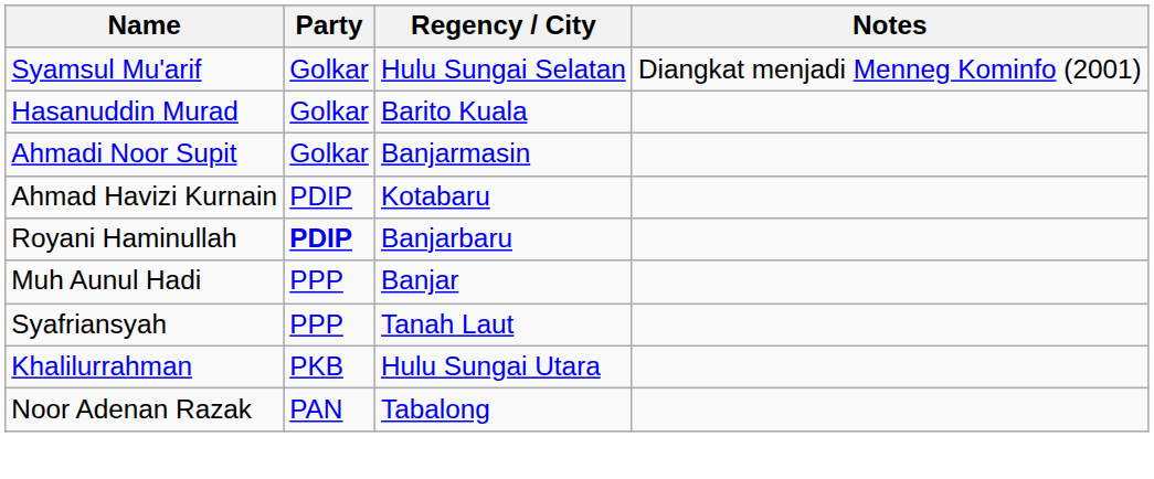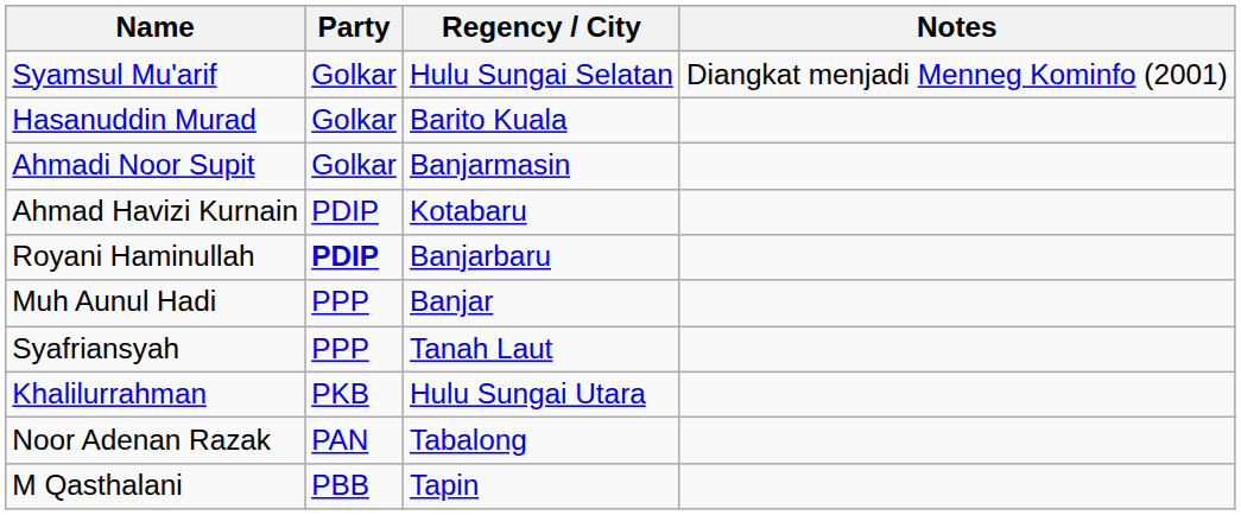 <table class="wikitable sortable" style="font-size: 100%;">
 <tr bgcolor="#cccccc">
 <th>Name</th>
 <th>Party</th>
 <th>Regency / City</th>
 <th>Notes</th>
 </tr>
 <tr>
 <td><a href='#'>Syamsul Mu'arif</a></td>
 <td><a href='#'>Golkar</a></td>
 <td><a href='#'>Hulu Sungai Selatan</a></td>
 <td>Diangkat menjadi <a href='#'>Menneg Kominfo</a> (2001)</td>
 </tr>
 <tr>
 <td><a href='#'>Hasanuddin Murad</a></td>
 <td><a href='#'>Golkar</a></td>
 <td><a href='#'>Barito Kuala</a></td>
 <td></td>
 </tr>
 <tr>
 <td><a href='#'>Ahmadi Noor Supit</a></td>
 <td><a href='#'>Golkar</a></td>
 <td><a href='#'>Banjarmasin</a></td>
 <td></td>
 </tr>
 <tr>
 <td>Ahmad Havizi Kurnain</td>
 <td><a href='#'>PDIP</a></td>
 <td><a href='#'>Kotabaru</a></td>
 <td></td>
 </tr>
 <tr>
 <td>Royani Haminullah</td>
 <td><strong><a href='#'>PDIP</a></strong></td>
 <td><a href='#'>Banjarbaru</a></td>
 <td></td>
 </tr>
 <tr>
 <td>Muh Aunul Hadi</td>
 <td><a href='#'>PPP</a></td>
 <td><a href='#'>Banjar</a></td>
 <td></td>
 </tr>
 <tr>
 <td>Syafriansyah</td>
 <td><a href='#'>PPP</a></td>
 <td><a href='#'>Tanah Laut</a></td>
 <td></td>
 </tr>
 <tr>
 <td><a href='#'>Khalilurrahman</a></td>
 <td><a href='#'>PKB</a></td>
 <td><a href='#'>Hulu Sungai Utara</a></td>
 <td></td>
 </tr>
 <tr>
 <td>Noor Adenan Razak</td>
 <td><a href='#'>PAN</a></td>
 <td><a href='#'>Tabalong</a></td>
 <td></td>
 </tr>
+<tr>
+<td>M Qasthalani</td>
+<td><a href='#'>PBB</a></td>
+<td><a href='#'>Tapin</a></td>
+<td></td>
+</tr>
 </table>
